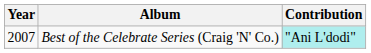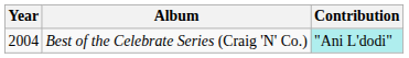 <table class="wikitable">
 <tr>
 <th>Year</th>
 <th>Album</th>
 <th>Contribution</th>
 </tr>
 <tr>
-<td>2007</td>
+<td>2004</td>
 <td><em>Best of the Celebrate Series</em> (Craig 'N' Co.)</td>
 <td style="background: paleturquoise;">"Ani L'dodi"</td>
 </tr>
 </table>
